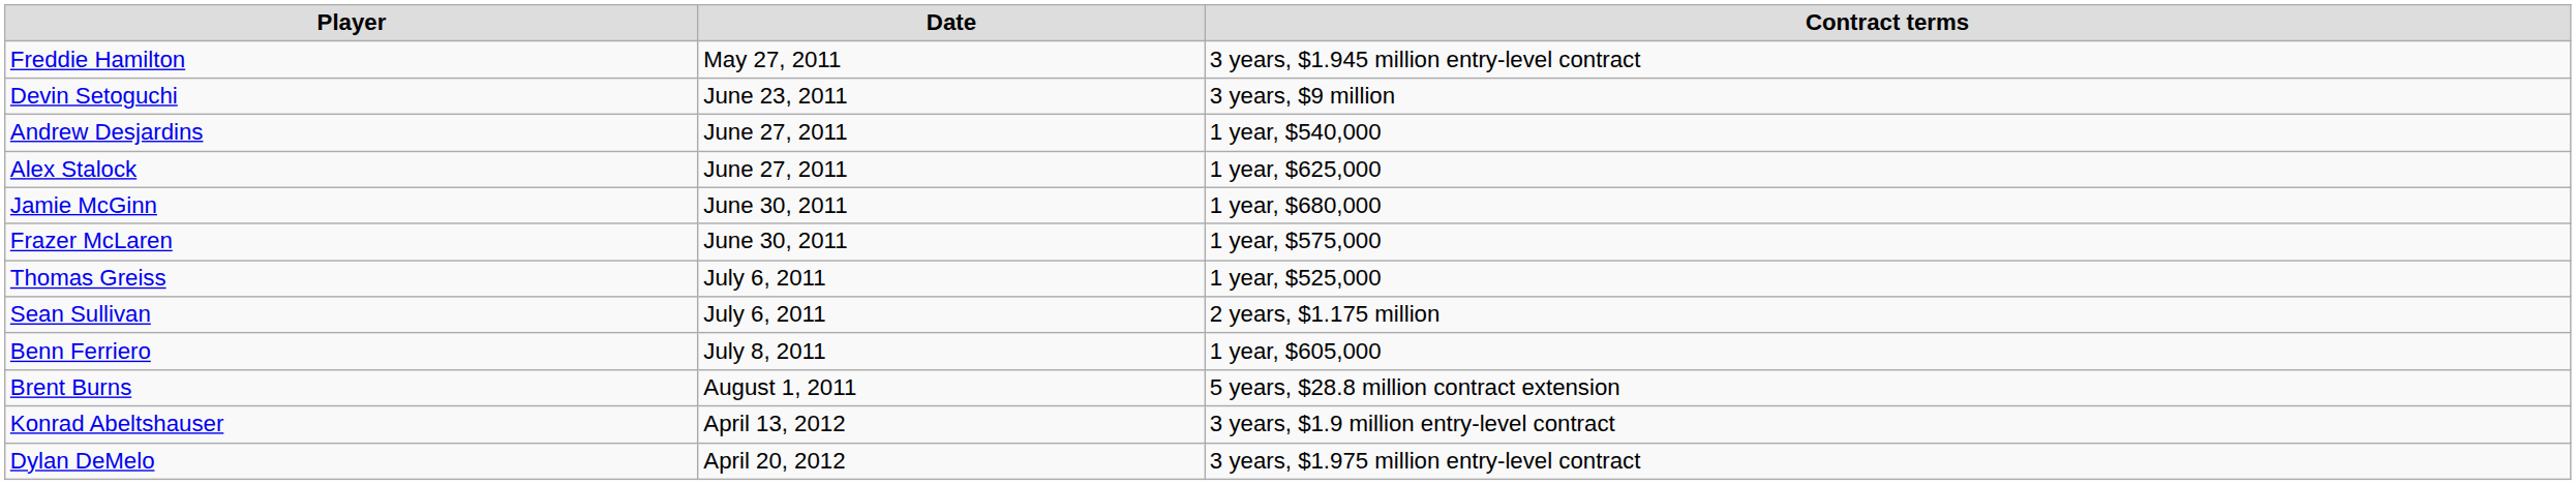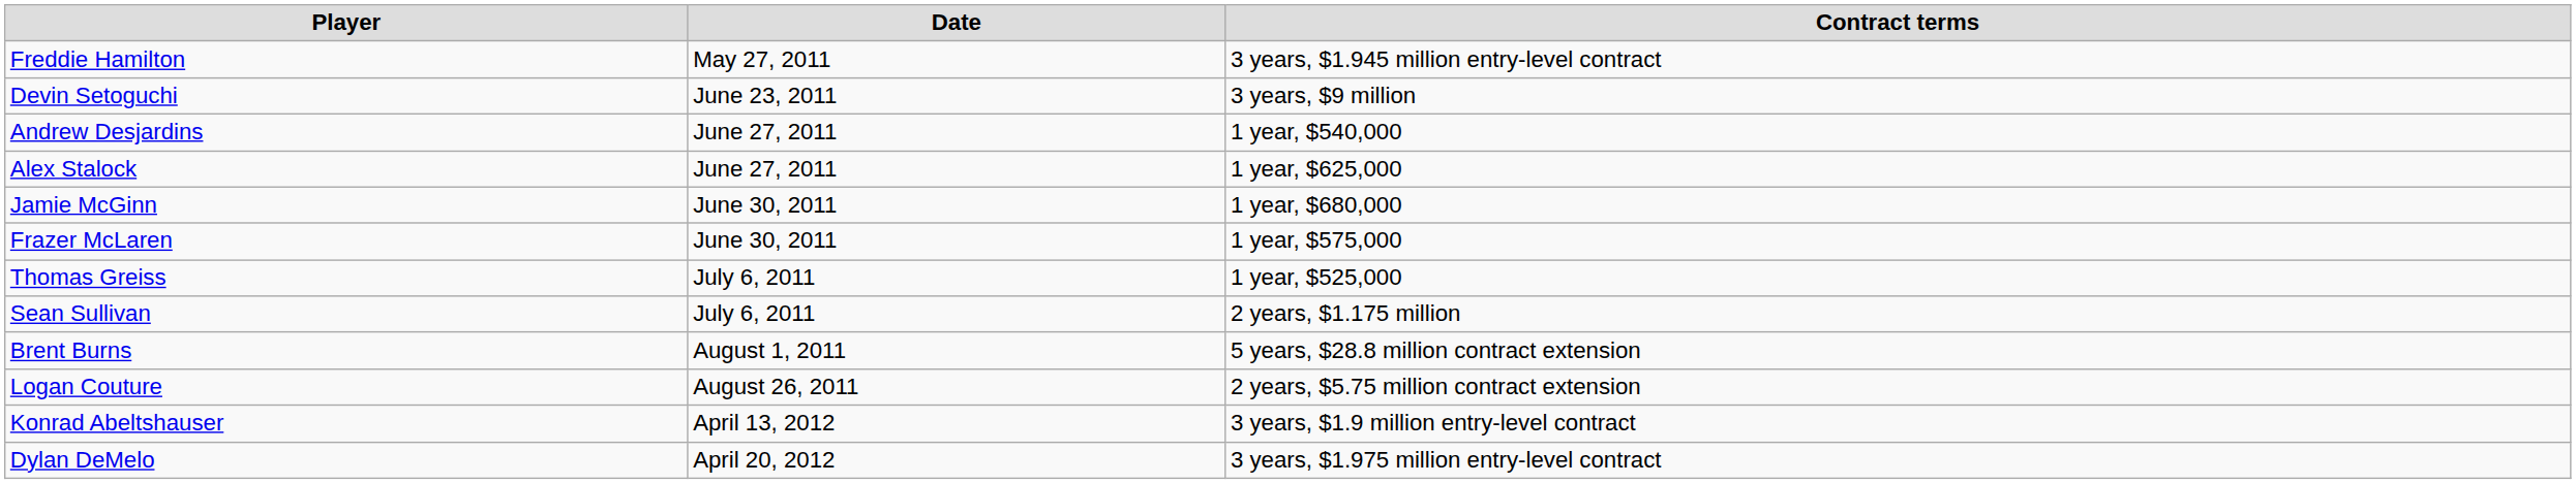 <table class="wikitable" width=90%>
 <tr align="center"  bgcolor="#dddddd">
 <td><strong>Player</strong></td>
 <td><strong>Date</strong></td>
 <td><strong>Contract terms</strong></td>
 </tr>
 <tr>
 <td><a href='#'>Freddie Hamilton</a></td>
 <td>May 27, 2011</td>
 <td>3 years, $1.945 million entry-level contract</td>
 </tr>
 <tr>
 <td><a href='#'>Devin Setoguchi</a></td>
 <td>June 23, 2011</td>
 <td>3 years, $9 million</td>
 </tr>
 <tr>
 <td><a href='#'>Andrew Desjardins</a></td>
 <td>June 27, 2011</td>
 <td>1 year, $540,000</td>
 </tr>
 <tr>
 <td><a href='#'>Alex Stalock</a></td>
 <td>June 27, 2011</td>
 <td>1 year, $625,000</td>
 </tr>
 <tr>
 <td><a href='#'>Jamie McGinn</a></td>
 <td>June 30, 2011</td>
 <td>1 year, $680,000</td>
 </tr>
 <tr>
 <td><a href='#'>Frazer McLaren</a></td>
 <td>June 30, 2011</td>
 <td>1 year, $575,000</td>
 </tr>
 <tr>
 <td><a href='#'>Thomas Greiss</a></td>
 <td>July 6, 2011</td>
 <td>1 year, $525,000</td>
 </tr>
 <tr>
 <td><a href='#'>Sean Sullivan</a></td>
 <td>July 6, 2011</td>
 <td>2 years, $1.175 million</td>
 </tr>
 <tr>
-<td><a href='#'>Benn Ferriero</a></td>
-<td>July 8, 2011</td>
-<td>1 year, $605,000</td>
-</tr>
-<tr>
 <td><a href='#'>Brent Burns</a></td>
 <td>August 1, 2011</td>
 <td>5 years, $28.8 million contract extension</td>
+</tr>
+<tr>
+<td><a href='#'>Logan Couture</a></td>
+<td>August 26, 2011</td>
+<td>2 years, $5.75 million contract extension</td>
 </tr>
 <tr>
 <td><a href='#'>Konrad Abeltshauser</a></td>
 <td>April 13, 2012</td>
 <td>3 years, $1.9 million entry-level contract</td>
 </tr>
 <tr>
 <td><a href='#'>Dylan DeMelo</a></td>
 <td>April 20, 2012</td>
 <td>3 years, $1.975 million entry-level contract</td>
 </tr>
 </table>
